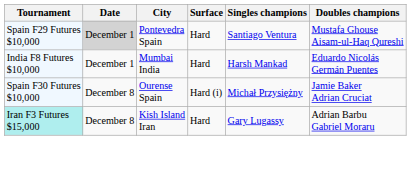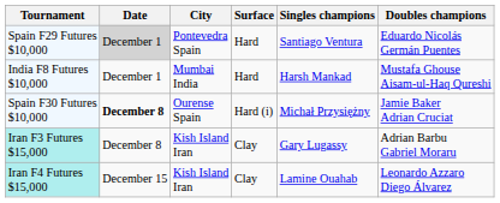 <table class="sortable wikitable" style="font-size:90%">
 <tr>
 <th>Tournament</th>
 <th>Date</th>
 <th>City</th>
 <th>Surface</th>
 <th>Singles champions</th>
 <th>Doubles champions</th>
 </tr>
 <tr>
 <td style="background:#f0f8ff;">Spain F29 Futures<br>$10,000</td>
 <td style="background: lightgrey;">December 1</td>
 <td><a href='#'>Pontevedra</a><br>Spain</td>
 <td>Hard</td>
 <td> <a href='#'>Santiago Ventura</a></td>
-<td> <a href='#'>Mustafa Ghouse</a> <br> <a href='#'>Aisam-ul-Haq Qureshi</a></td>
+<td> <a href='#'>Eduardo Nicolás</a> <br> <a href='#'>Germán Puentes</a></td>
 </tr>
 <tr>
 <td style="background:#f0f8ff;">India F8 Futures<br>$10,000</td>
 <td>December 1</td>
 <td><a href='#'>Mumbai</a><br>India</td>
 <td>Hard</td>
 <td> <a href='#'>Harsh Mankad</a></td>
-<td> <a href='#'>Eduardo Nicolás</a> <br> <a href='#'>Germán Puentes</a></td>
+<td> <a href='#'>Mustafa Ghouse</a> <br> <a href='#'>Aisam-ul-Haq Qureshi</a></td>
 </tr>
 <tr>
 <td style="background:#f0f8ff;">Spain F30 Futures<br>$10,000</td>
-<td>December 8</td>
+<td><strong>December 8</strong></td>
 <td><a href='#'>Ourense</a><br>Spain</td>
 <td>Hard (i)</td>
 <td> <a href='#'>Michał Przysiężny</a></td>
 <td> <a href='#'>Jamie Baker</a> <br> <a href='#'>Adrian Cruciat</a></td>
 </tr>
 <tr>
 <td style="background:#afeeee;">Iran F3 Futures<br>$15,000</td>
 <td>December 8</td>
 <td><a href='#'>Kish Island</a><br>Iran</td>
-<td>Hard</td>
+<td>Clay</td>
 <td> <a href='#'>Gary Lugassy</a></td>
 <td> Adrian Barbu <br> <a href='#'>Gabriel Moraru</a></td>
 </tr>
+<tr>
+<td style="background:#afeeee;">Iran F4 Futures<br>$15,000</td>
+<td>December 15</td>
+<td><a href='#'>Kish Island</a><br>Iran</td>
+<td>Clay</td>
+<td> <a href='#'>Lamine Ouahab</a></td>
+<td> <a href='#'>Leonardo Azzaro</a> <br> <a href='#'>Diego Álvarez</a></td>
+</tr>
 </table>
